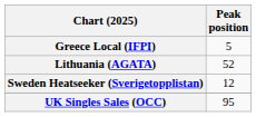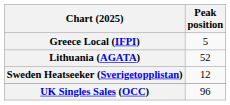 <table class="wikitable sortable plainrowheaders" style="text-align:center">
 <tr>
 <th scope="col">Chart (2025)</th>
 <th scope="col">Peak<br>position</th>
 </tr>
 <tr>
 <th scope="row">Greece Local (<a href='#'>IFPI</a>)</th>
 <td>5</td>
 </tr>
 <tr>
 <th scope="row">Lithuania (<a href='#'>AGATA</a>)</th>
 <td>52</td>
 </tr>
 <tr>
 <th scope="row">Sweden Heatseeker (<a href='#'>Sverigetopplistan</a>)</th>
 <td>12</td>
 </tr>
 <tr>
 </tr>
 <tr>
 </tr>
 <tr>
 <th scope="row"><a href='#'>UK Singles Sales</a> (<a href='#'>OCC</a>)</th>
-<td>95</td>
+<td>96</td>
 </tr>
 </table>
